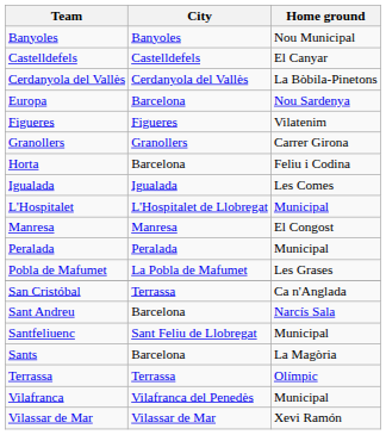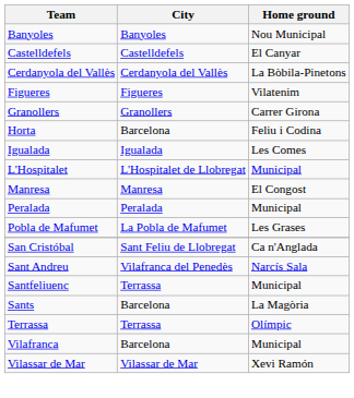 <table class="wikitable sortable">
 <tr>
 <th>Team</th>
 <th>City</th>
 <th>Home ground</th>
 </tr>
 <tr>
 <td><a href='#'>Banyoles</a></td>
 <td><a href='#'>Banyoles</a></td>
 <td>Nou Municipal</td>
 </tr>
 <tr>
 <td><a href='#'>Castelldefels</a></td>
 <td><a href='#'>Castelldefels</a></td>
 <td>El Canyar</td>
 </tr>
 <tr>
 <td><a href='#'>Cerdanyola del Vallès</a></td>
 <td><a href='#'>Cerdanyola del Vallès</a></td>
 <td>La Bòbila-Pinetons</td>
-</tr>
-<tr>
-<td><a href='#'>Europa</a></td>
-<td><a href='#'>Barcelona</a></td>
-<td><a href='#'>Nou Sardenya</a></td>
 </tr>
 <tr>
 <td><a href='#'>Figueres</a></td>
 <td><a href='#'>Figueres</a></td>
 <td>Vilatenim</td>
 </tr>
 <tr>
 <td><a href='#'>Granollers</a></td>
 <td><a href='#'>Granollers</a></td>
 <td>Carrer Girona</td>
 </tr>
 <tr>
 <td><a href='#'>Horta</a></td>
 <td>Barcelona</td>
 <td>Feliu i Codina</td>
 </tr>
 <tr>
 <td><a href='#'>Igualada</a></td>
 <td><a href='#'>Igualada</a></td>
 <td>Les Comes</td>
 </tr>
 <tr>
 <td><a href='#'>L'Hospitalet</a></td>
 <td><a href='#'>L'Hospitalet de Llobregat</a></td>
 <td><a href='#'>Municipal</a></td>
 </tr>
 <tr>
 <td><a href='#'>Manresa</a></td>
 <td><a href='#'>Manresa</a></td>
 <td>El Congost</td>
 </tr>
 <tr>
 <td><a href='#'>Peralada</a></td>
 <td><a href='#'>Peralada</a></td>
 <td>Municipal</td>
 </tr>
 <tr>
 <td><a href='#'>Pobla de Mafumet</a></td>
 <td><a href='#'>La Pobla de Mafumet</a></td>
 <td>Les Grases</td>
 </tr>
 <tr>
 </tr>
 <tr>
 <td><a href='#'>San Cristóbal</a></td>
-<td><a href='#'>Terrassa</a></td>
+<td><a href='#'>Sant Feliu de Llobregat</a></td>
 <td>Ca n'Anglada</td>
 </tr>
 <tr>
 <td><a href='#'>Sant Andreu</a></td>
-<td>Barcelona</td>
+<td><a href='#'>Vilafranca del Penedès</a></td>
 <td><a href='#'>Narcís Sala</a></td>
 </tr>
 <tr>
 <td><a href='#'>Santfeliuenc</a></td>
-<td><a href='#'>Sant Feliu de Llobregat</a></td>
+<td><a href='#'>Terrassa</a></td>
 <td>Municipal</td>
 </tr>
 <tr>
 <td><a href='#'>Sants</a></td>
 <td>Barcelona</td>
 <td>La Magòria</td>
 </tr>
 <tr>
 <td><a href='#'>Terrassa</a></td>
 <td><a href='#'>Terrassa</a></td>
 <td><a href='#'>Olímpic</a></td>
 </tr>
 <tr>
 <td><a href='#'>Vilafranca</a></td>
-<td><a href='#'>Vilafranca del Penedès</a></td>
+<td>Barcelona</td>
 <td>Municipal</td>
 </tr>
 <tr>
 <td><a href='#'>Vilassar de Mar</a></td>
 <td><a href='#'>Vilassar de Mar</a></td>
 <td>Xevi Ramón</td>
 </tr>
 </table>
